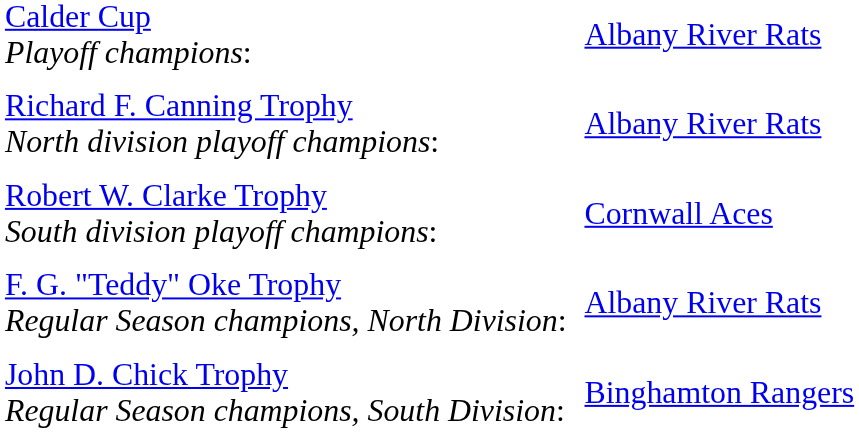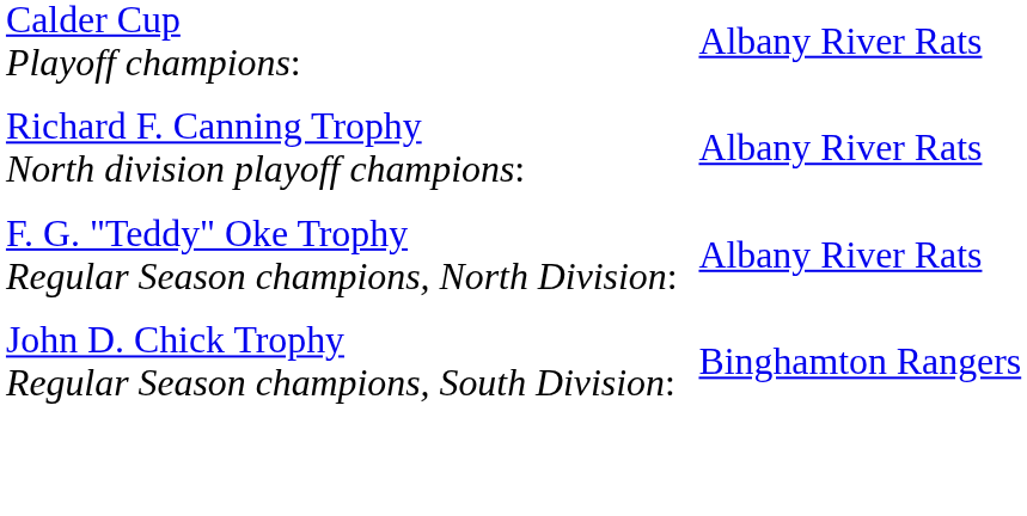 <table cellpadding="3" cellspacing="3">
 <tr>
 <td><a href='#'>Calder Cup</a><br><em>Playoff champions</em>:</td>
 <td><a href='#'>Albany River Rats</a></td>
 </tr>
 <tr>
 <td><a href='#'>Richard F. Canning Trophy</a><br><em>North division playoff champions</em>:</td>
 <td><a href='#'>Albany River Rats</a></td>
 </tr>
 <tr>
-<td><a href='#'>Robert W. Clarke Trophy</a><br><em>South division playoff champions</em>:</td>
-<td><a href='#'>Cornwall Aces</a></td>
-</tr>
-<tr>
 <td><a href='#'>F. G. "Teddy" Oke Trophy</a><br><em>Regular Season champions, North Division</em>:</td>
 <td><a href='#'>Albany River Rats</a></td>
 </tr>
 <tr>
 <td><a href='#'>John D. Chick Trophy</a><br><em>Regular Season champions, South Division</em>:</td>
 <td><a href='#'>Binghamton Rangers</a></td>
 </tr>
 </table>
